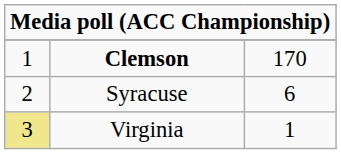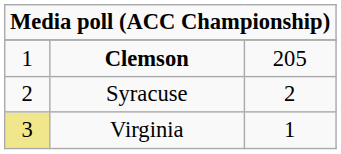 <table class="wikitable">
 <tr align="center">
 <td align="center" Colspan="3"><strong>Media poll (ACC Championship)</strong></td>
 </tr>
 <tr align="center">
 </tr>
 <tr align="center">
 <td>1</td>
 <td><strong>Clemson</strong></td>
-<td>170</td>
+<td>205</td>
 </tr>
 <tr align="center">
 <td>2</td>
 <td>Syracuse</td>
-<td>6</td>
+<td>2</td>
 </tr>
 <tr align="center">
 <td style="background: khaki;">3</td>
 <td>Virginia</td>
 <td>1</td>
 </tr>
 </table>
